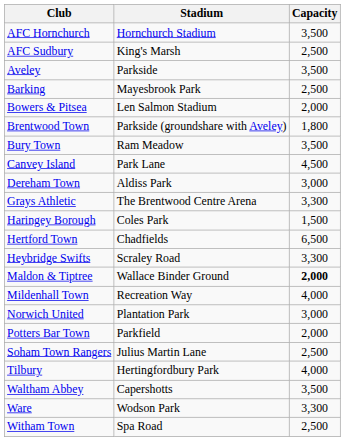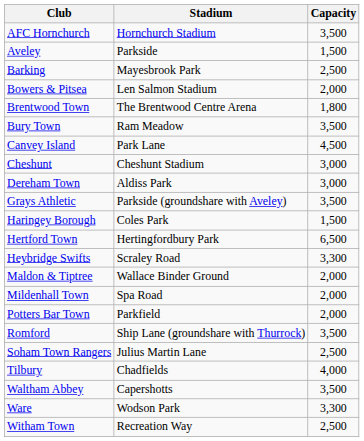 <table class="wikitable sortable">
 <tr>
 <th>Club</th>
 <th>Stadium</th>
 <th>Capacity</th>
 </tr>
 <tr>
 <td><a href='#'>AFC Hornchurch</a></td>
 <td><a href='#'>Hornchurch Stadium</a></td>
 <td align="center">3,500</td>
 </tr>
 <tr>
-<td><a href='#'>AFC Sudbury</a></td>
-<td>King's Marsh</td>
-<td align="center">2,500</td>
-</tr>
-<tr>
 <td><a href='#'>Aveley</a></td>
 <td>Parkside</td>
-<td align="center">3,500</td>
+<td align="center">1,500</td>
 </tr>
 <tr>
 <td><a href='#'>Barking</a></td>
 <td>Mayesbrook Park</td>
 <td align="center">2,500</td>
 </tr>
 <tr>
 <td><a href='#'>Bowers & Pitsea</a></td>
 <td>Len Salmon Stadium</td>
 <td align="center">2,000</td>
 </tr>
 <tr>
 <td><a href='#'>Brentwood Town</a></td>
-<td>Parkside (groundshare with <a href='#'>Aveley</a>)</td>
+<td>The Brentwood Centre Arena</td>
 <td align="center">1,800</td>
 </tr>
 <tr>
 <td><a href='#'>Bury Town</a></td>
 <td>Ram Meadow</td>
 <td align="center">3,500</td>
 </tr>
 <tr>
 <td><a href='#'>Canvey Island</a></td>
 <td>Park Lane</td>
 <td align="center">4,500</td>
 </tr>
 <tr>
+<td><a href='#'>Cheshunt</a></td>
+<td>Cheshunt Stadium</td>
+<td align="center">3,000</td>
+</tr>
+<tr>
 <td><a href='#'>Dereham Town</a></td>
 <td>Aldiss Park</td>
 <td align="center">3,000</td>
 </tr>
 <tr>
 <td><a href='#'>Grays Athletic</a></td>
-<td>The Brentwood Centre Arena</td>
-<td align="center">3,300</td>
+<td>Parkside (groundshare with <a href='#'>Aveley</a>)</td>
+<td align="center">3,500</td>
 </tr>
 <tr>
 <td><a href='#'>Haringey Borough</a></td>
 <td>Coles Park</td>
 <td align="center">1,500</td>
 </tr>
 <tr>
 <td><a href='#'>Hertford Town</a></td>
-<td>Chadfields</td>
+<td>Hertingfordbury Park</td>
 <td align="center">6,500</td>
 </tr>
 <tr>
 <td><a href='#'>Heybridge Swifts</a></td>
 <td>Scraley Road</td>
 <td align="center">3,300</td>
 </tr>
 <tr>
 <td><a href='#'>Maldon & Tiptree</a></td>
 <td>Wallace Binder Ground</td>
-<td align="center"><strong>2,000</strong></td>
+<td align="center">2,000</td>
 </tr>
 <tr>
 <td><a href='#'>Mildenhall Town</a></td>
-<td>Recreation Way</td>
-<td align="center">4,000</td>
-</tr>
-<tr>
-<td><a href='#'>Norwich United</a></td>
-<td>Plantation Park</td>
-<td align="center">3,000</td>
+<td>Spa Road</td>
+<td align="center">2,000</td>
 </tr>
 <tr>
 <td><a href='#'>Potters Bar Town</a></td>
 <td>Parkfield</td>
 <td align="center">2,000</td>
+</tr>
+<tr>
+<td><a href='#'>Romford</a></td>
+<td>Ship Lane (groundshare with <a href='#'>Thurrock</a>)</td>
+<td align="center">3,500</td>
 </tr>
 <tr>
 <td><a href='#'>Soham Town Rangers</a></td>
 <td>Julius Martin Lane</td>
 <td align="center">2,500</td>
 </tr>
 <tr>
 <td><a href='#'>Tilbury</a></td>
-<td>Hertingfordbury Park</td>
+<td>Chadfields</td>
 <td align="center">4,000</td>
 </tr>
 <tr>
 <td><a href='#'>Waltham Abbey</a></td>
 <td>Capershotts</td>
 <td align="center">3,500</td>
 </tr>
 <tr>
 <td><a href='#'>Ware</a></td>
 <td>Wodson Park</td>
 <td align="center">3,300</td>
 </tr>
 <tr>
 <td><a href='#'>Witham Town</a></td>
-<td>Spa Road</td>
+<td>Recreation Way</td>
 <td align="center">2,500</td>
 </tr>
 </table>
